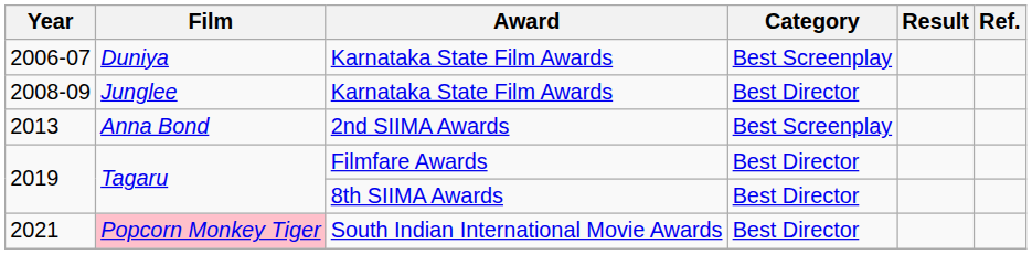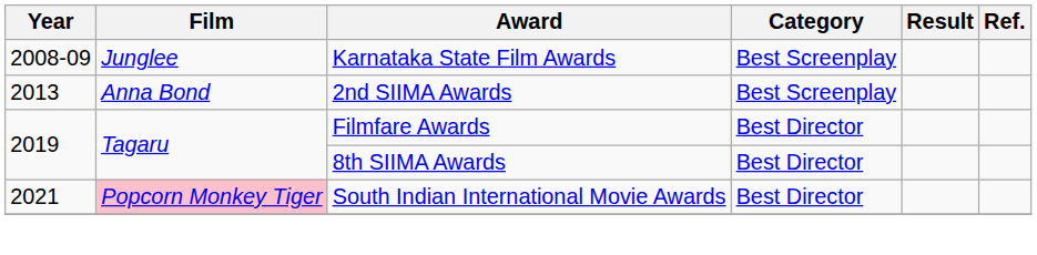 <table class="wikitable">
 <tr>
 <th>Year</th>
 <th>Film</th>
 <th>Award</th>
 <th>Category</th>
 <th>Result</th>
 <th>Ref.</th>
 </tr>
 <tr>
-<td>2006-07</td>
-<td><em><a href='#'>Duniya</a></em></td>
-<td><a href='#'>Karnataka State Film Awards</a></td>
-<td><a href='#'>Best Screenplay</a></td>
-<td></td>
-<td></td>
-</tr>
-<tr>
 <td>2008-09</td>
 <td><em><a href='#'>Junglee</a></em></td>
 <td><a href='#'>Karnataka State Film Awards</a></td>
-<td><a href='#'>Best Director</a></td>
+<td><a href='#'>Best Screenplay</a></td>
 <td></td>
 <td></td>
 </tr>
 <tr>
 <td>2013</td>
 <td><em><a href='#'>Anna Bond</a></em></td>
 <td><a href='#'>2nd SIIMA Awards</a></td>
 <td><a href='#'>Best Screenplay</a></td>
 <td></td>
 <td></td>
 </tr>
 <tr>
 <td rowspan=2>2019</td>
 <td rowspan=2><em><a href='#'>Tagaru</a></em></td>
 <td><a href='#'>Filmfare Awards</a></td>
 <td><a href='#'>Best Director</a></td>
 <td></td>
 <td></td>
 </tr>
 <tr>
 <td><a href='#'>8th SIIMA Awards</a></td>
 <td><a href='#'>Best Director</a></td>
 <td></td>
 <td></td>
 </tr>
 <tr>
 <td rowspan=1>2021</td>
 <td rowspan=1 style="background: pink;"><em><a href='#'>Popcorn Monkey Tiger</a></em></td>
 <td><a href='#'>South Indian International Movie  Awards</a></td>
 <td><a href='#'>Best Director</a></td>
 <td></td>
 <td></td>
 </tr>
 <tr>
 </tr>
 </table>
